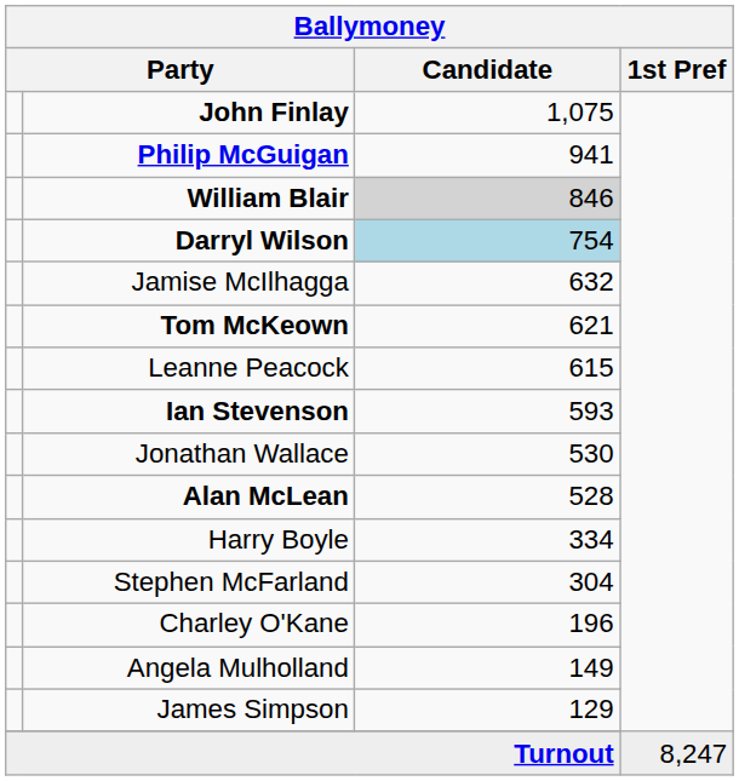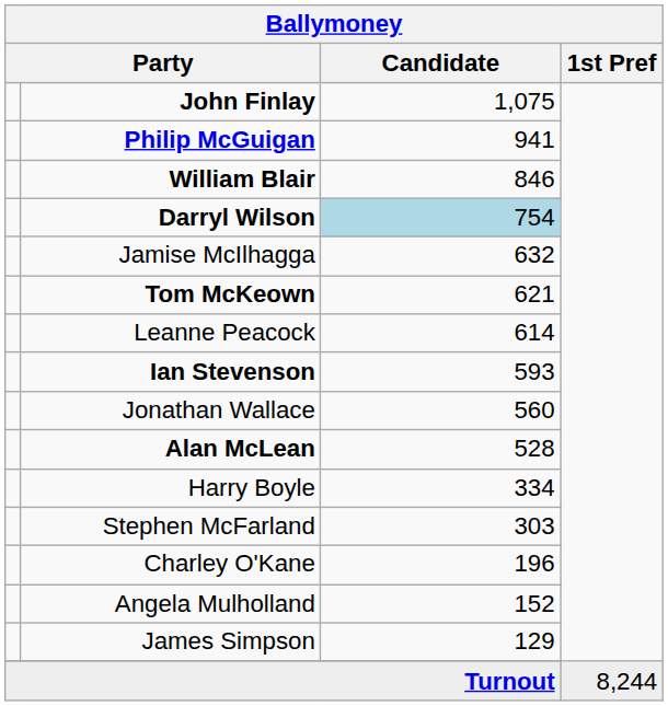 <table class="wikitable">
 <tr>
 <th colspan="4" align="center"><a href='#'>Ballymoney</a></th>
 </tr>
 <tr>
 <th colspan="2" align="center" width=200>Party</th>
 <th width=150>Candidate</th>
 <th width=60>1st Pref</th>
 </tr>
 <tr>
 <td></td>
 <td align="right"><strong>John Finlay</strong></td>
 <td align="right">1,075</td>
 </tr>
 <tr>
 <td></td>
 <td align="right"><strong><a href='#'>Philip McGuigan</a></strong></td>
 <td align="right">941</td>
 </tr>
 <tr>
 <td></td>
 <td align="right"><strong>William Blair</strong></td>
-<td align="right" style="background: lightgrey;">846</td>
+<td align="right">846</td>
 </tr>
 <tr>
 <td></td>
 <td align="right"><strong>Darryl Wilson</strong></td>
 <td align="right" style="background: lightblue;">754</td>
 </tr>
 <tr>
 <td></td>
 <td align="right">Jamise McIlhagga</td>
 <td align="right">632</td>
 </tr>
 <tr>
 <td></td>
 <td align="right"><strong>Tom McKeown</strong></td>
 <td align="right">621</td>
 </tr>
 <tr>
 <td></td>
 <td align="right">Leanne Peacock</td>
-<td align="right">615</td>
+<td align="right">614</td>
 </tr>
 <tr>
 <td></td>
 <td align="right"><strong>Ian Stevenson</strong></td>
 <td align="right">593</td>
 </tr>
 <tr>
 <td></td>
 <td align="right">Jonathan Wallace</td>
-<td align="right">530</td>
+<td align="right">560</td>
 </tr>
 <tr>
 <td></td>
 <td align="right"><strong>Alan McLean</strong></td>
 <td align="right">528</td>
 </tr>
 <tr>
 <td></td>
 <td align="right">Harry Boyle</td>
 <td align="right">334</td>
 </tr>
 <tr>
 <td></td>
 <td align="right">Stephen McFarland</td>
-<td align="right">304</td>
+<td align="right">303</td>
 </tr>
 <tr>
 <td></td>
 <td align="right">Charley O'Kane</td>
 <td align="right">196</td>
 </tr>
 <tr>
 <td></td>
 <td align="right">Angela Mulholland</td>
-<td align="right">149</td>
+<td align="right">152</td>
 </tr>
 <tr>
 <td></td>
 <td align="right">James Simpson</td>
 <td align="right">129</td>
 </tr>
 <tr>
 </tr>
 <tr bgcolor="EEEEEE">
 <td colspan=3 align="right"><strong><a href='#'>Turnout</a></strong></td>
-<td align="right">8,247</td>
+<td align="right">8,244</td>
 </tr>
 </table>
